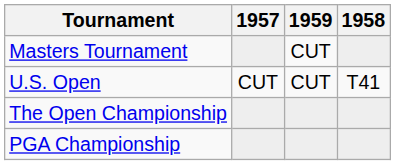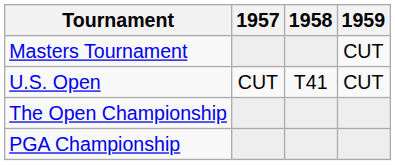 <table class="wikitable" style="font-size:95%;text-align:center;">
 <tr>
 <th>Tournament</th>
 <th>1957</th>
+<th>1958</th>
 <th>1959</th>
-<th>1958</th>
 </tr>
 <tr>
 <td align=left><a href='#'>Masters Tournament</a></td>
 <td style="background:#eeeeee;"></td>
+<td style="background:#eeeeee;"></td>
 <td>CUT</td>
-<td style="background:#eeeeee;"></td>
 </tr>
 <tr>
 <td align=left><a href='#'>U.S. Open</a></td>
 <td>CUT</td>
+<td>T41</td>
 <td>CUT</td>
-<td>T41</td>
 </tr>
 <tr>
 <td align=left><a href='#'>The Open Championship</a></td>
 <td style="background:#eeeeee;"></td>
 <td style="background:#eeeeee;"></td>
 <td style="background:#eeeeee;"></td>
 </tr>
 <tr>
 <td align=left><a href='#'>PGA Championship</a></td>
 <td style="background:#eeeeee;"></td>
 <td style="background:#eeeeee;"></td>
 <td style="background:#eeeeee;"></td>
 </tr>
 </table>
